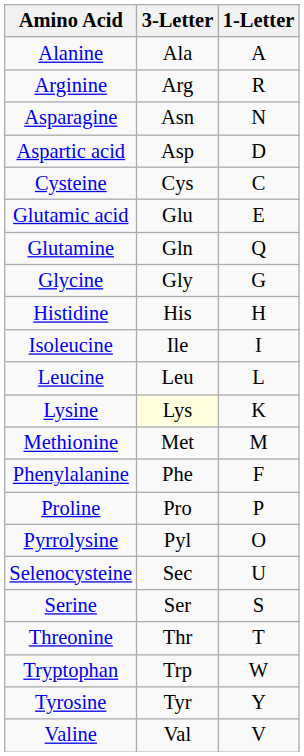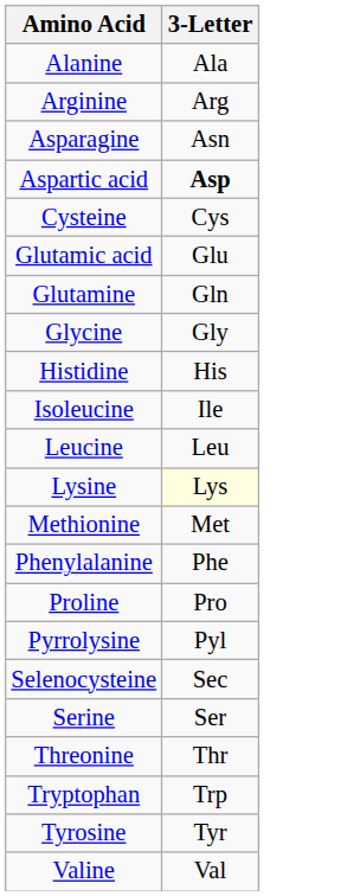 <table class="wikitable sortable">
 <tr>
 <th>Amino Acid</th>
 <th>3-Letter</th>
-<th>1-Letter</th>
 </tr>
 <tr style="text-align:center;">
 <td><a href='#'>Alanine</a></td>
 <td>Ala</td>
-<td>A</td>
 </tr>
 <tr style="text-align:center;">
 <td><a href='#'>Arginine</a></td>
 <td>Arg</td>
-<td>R</td>
 </tr>
 <tr style="text-align:center;">
 <td><a href='#'>Asparagine</a></td>
 <td>Asn</td>
-<td>N</td>
 </tr>
 <tr style="text-align:center;">
 <td><a href='#'>Aspartic acid</a></td>
-<td>Asp</td>
-<td>D</td>
+<td><strong>Asp</strong></td>
 </tr>
 <tr style="text-align:center;">
 <td><a href='#'>Cysteine</a></td>
 <td>Cys</td>
-<td>C</td>
 </tr>
 <tr style="text-align:center;">
 <td><a href='#'>Glutamic acid</a></td>
 <td>Glu</td>
-<td>E</td>
 </tr>
 <tr style="text-align:center;">
 <td><a href='#'>Glutamine</a></td>
 <td>Gln</td>
-<td>Q</td>
 </tr>
 <tr style="text-align:center;">
 <td><a href='#'>Glycine</a></td>
 <td>Gly</td>
-<td>G</td>
 </tr>
 <tr style="text-align:center;">
 <td><a href='#'>Histidine</a></td>
 <td>His</td>
-<td>H</td>
 </tr>
 <tr style="text-align:center;">
 <td><a href='#'>Isoleucine</a></td>
 <td>Ile</td>
-<td>I</td>
 </tr>
 <tr style="text-align:center;">
 <td><a href='#'>Leucine</a></td>
 <td>Leu</td>
-<td>L</td>
 </tr>
 <tr style="text-align:center;">
 <td><a href='#'>Lysine</a></td>
 <td style="background: lightyellow;">Lys</td>
-<td>K</td>
 </tr>
 <tr style="text-align:center;">
 <td><a href='#'>Methionine</a></td>
 <td>Met</td>
-<td>M</td>
 </tr>
 <tr style="text-align:center;">
 <td><a href='#'>Phenylalanine</a></td>
 <td>Phe</td>
-<td>F</td>
 </tr>
 <tr style="text-align:center;">
 <td><a href='#'>Proline</a></td>
 <td>Pro</td>
-<td>P</td>
 </tr>
 <tr style="text-align:center;">
 <td><a href='#'>Pyrrolysine</a></td>
 <td>Pyl</td>
-<td>O</td>
 </tr>
 <tr style="text-align:center;">
 <td><a href='#'>Selenocysteine</a></td>
 <td>Sec</td>
-<td>U</td>
 </tr>
 <tr style="text-align:center;">
 <td><a href='#'>Serine</a></td>
 <td>Ser</td>
-<td>S</td>
 </tr>
 <tr style="text-align:center;">
 <td><a href='#'>Threonine</a></td>
 <td>Thr</td>
-<td>T</td>
 </tr>
 <tr style="text-align:center;">
 <td><a href='#'>Tryptophan</a></td>
 <td>Trp</td>
-<td>W</td>
 </tr>
 <tr style="text-align:center;">
 <td><a href='#'>Tyrosine</a></td>
 <td>Tyr</td>
-<td>Y</td>
 </tr>
 <tr style="text-align:center;">
 <td><a href='#'>Valine</a></td>
 <td>Val</td>
-<td>V</td>
 </tr>
 </table>
